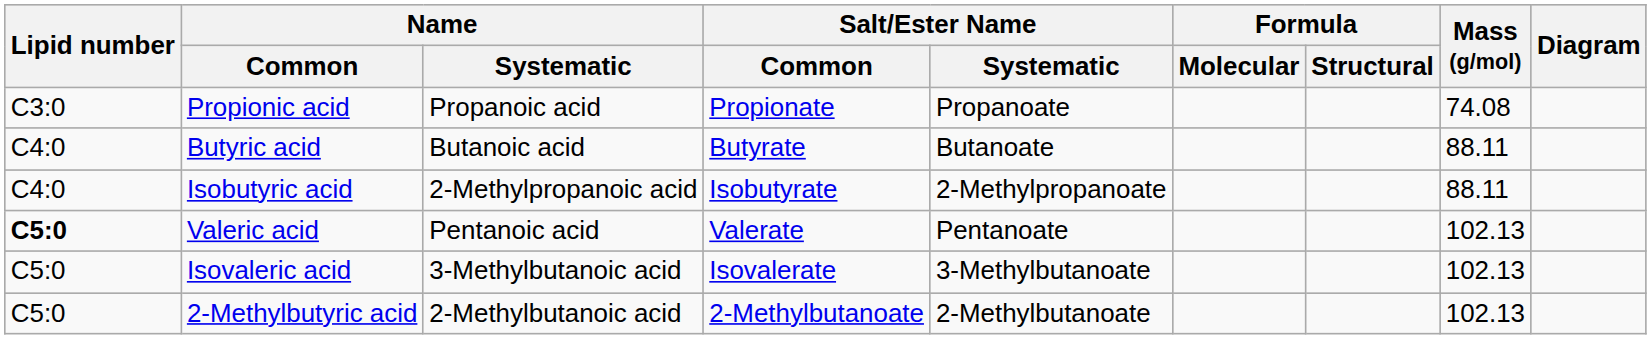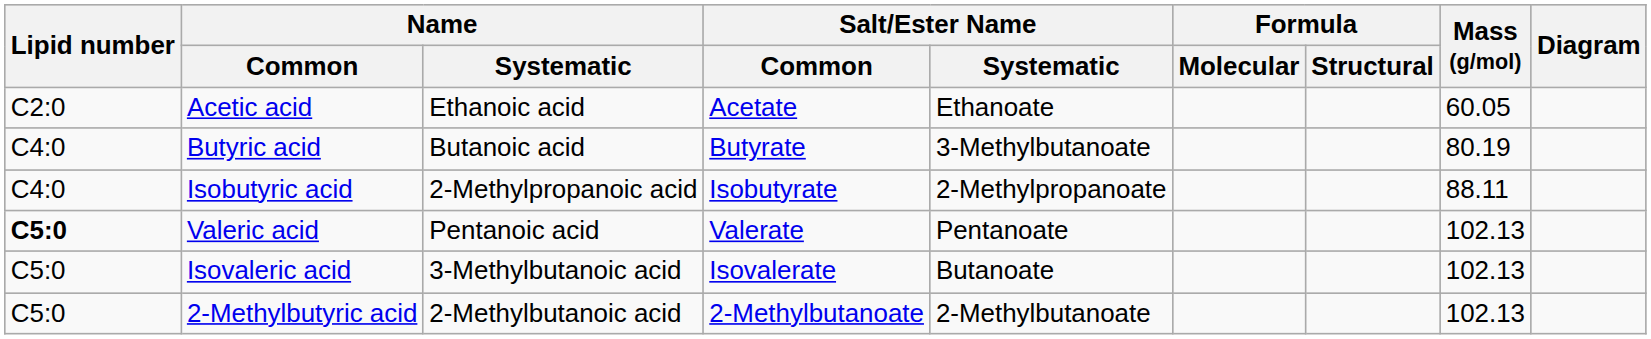 <table class="wikitable">
 <tr>
 <th rowspan="2">Lipid number</th>
 <th colspan="2">Name</th>
 <th colspan="2">Salt/Ester Name</th>
 <th colspan="2">Formula</th>
 <th rowspan="2">Mass<br><small>(g/mol)</small></th>
 <th rowspan="2">Diagram</th>
 </tr>
 <tr>
 <th>Common</th>
 <th>Systematic</th>
 <th>Common</th>
 <th>Systematic</th>
 <th>Molecular</th>
 <th>Structural</th>
 </tr>
 <tr>
-<td>C3:0</td>
-<td><a href='#'>Propionic acid</a></td>
-<td>Propanoic acid</td>
-<td><a href='#'>Propionate</a></td>
-<td>Propanoate</td>
+<td>C2:0</td>
+<td><a href='#'>Acetic acid</a></td>
+<td>Ethanoic acid</td>
+<td><a href='#'>Acetate</a></td>
+<td>Ethanoate</td>
 <td></td>
 <td></td>
-<td>74.08</td>
+<td>60.05</td>
 <td></td>
 </tr>
 <tr>
 <td>C4:0</td>
 <td><a href='#'>Butyric acid</a></td>
 <td>Butanoic acid</td>
 <td><a href='#'>Butyrate</a></td>
-<td>Butanoate</td>
+<td>3-Methylbutanoate</td>
 <td></td>
 <td></td>
-<td>88.11</td>
+<td>80.19</td>
 <td></td>
 </tr>
 <tr>
 <td>C4:0</td>
 <td><a href='#'>Isobutyric acid</a></td>
 <td>2-Methylpropanoic acid</td>
 <td><a href='#'>Isobutyrate</a></td>
 <td>2-Methylpropanoate</td>
 <td></td>
 <td></td>
 <td>88.11</td>
 <td></td>
 </tr>
 <tr>
 <td><strong>C5:0</strong></td>
 <td><a href='#'>Valeric acid</a></td>
 <td>Pentanoic acid</td>
 <td><a href='#'>Valerate</a></td>
 <td>Pentanoate</td>
 <td></td>
 <td></td>
 <td>102.13</td>
 <td></td>
 </tr>
 <tr>
 <td>C5:0</td>
 <td><a href='#'>Isovaleric acid</a></td>
 <td>3-Methylbutanoic acid</td>
 <td><a href='#'>Isovalerate</a></td>
-<td>3-Methylbutanoate</td>
+<td>Butanoate</td>
 <td></td>
 <td></td>
 <td>102.13</td>
 <td></td>
 </tr>
 <tr>
 <td>C5:0</td>
 <td><a href='#'>2-Methylbutyric acid</a></td>
 <td>2-Methylbutanoic acid</td>
 <td><a href='#'>2-Methylbutanoate</a></td>
 <td>2-Methylbutanoate</td>
 <td></td>
 <td></td>
 <td>102.13</td>
 <td></td>
 </tr>
 </table>
